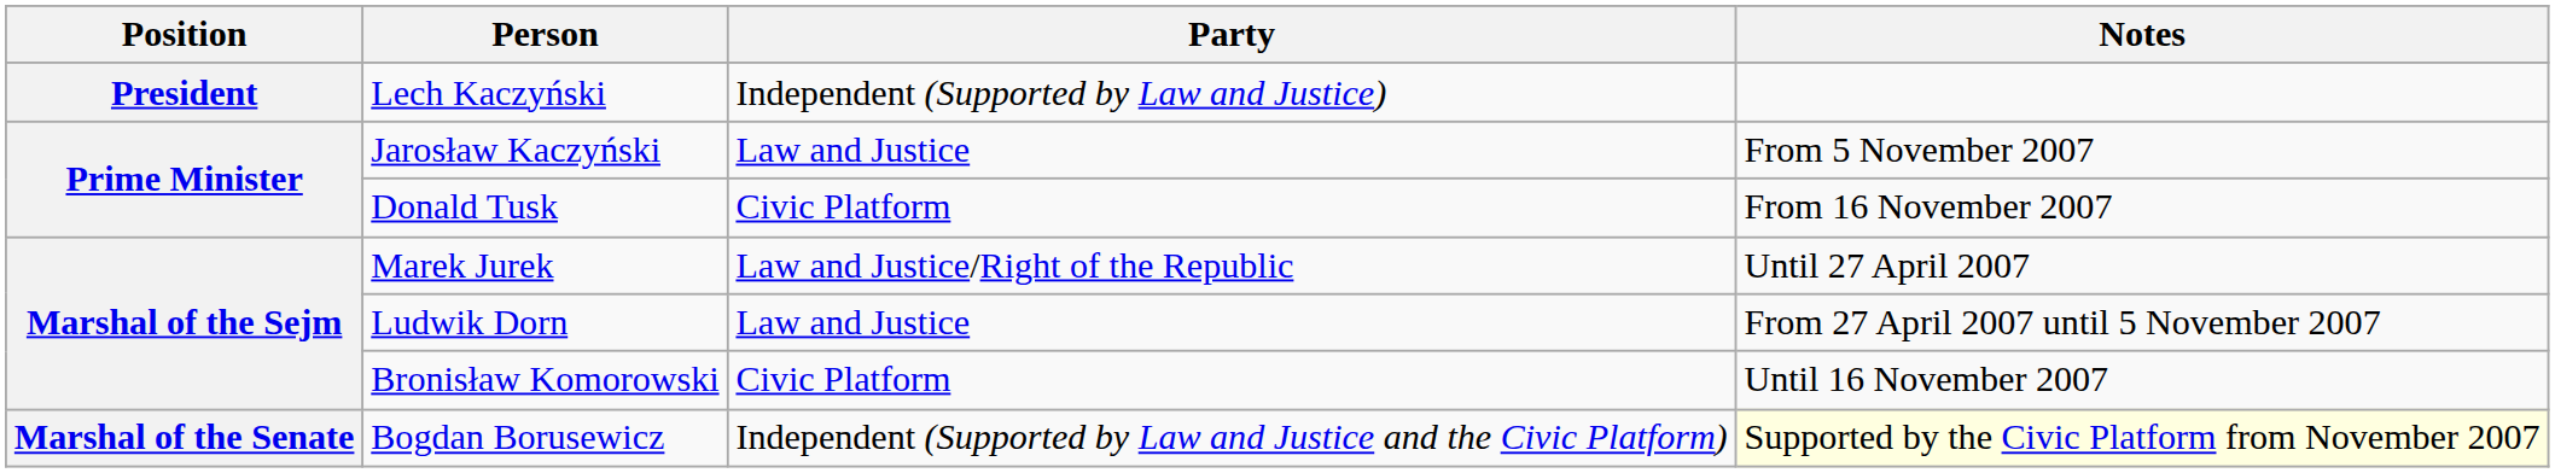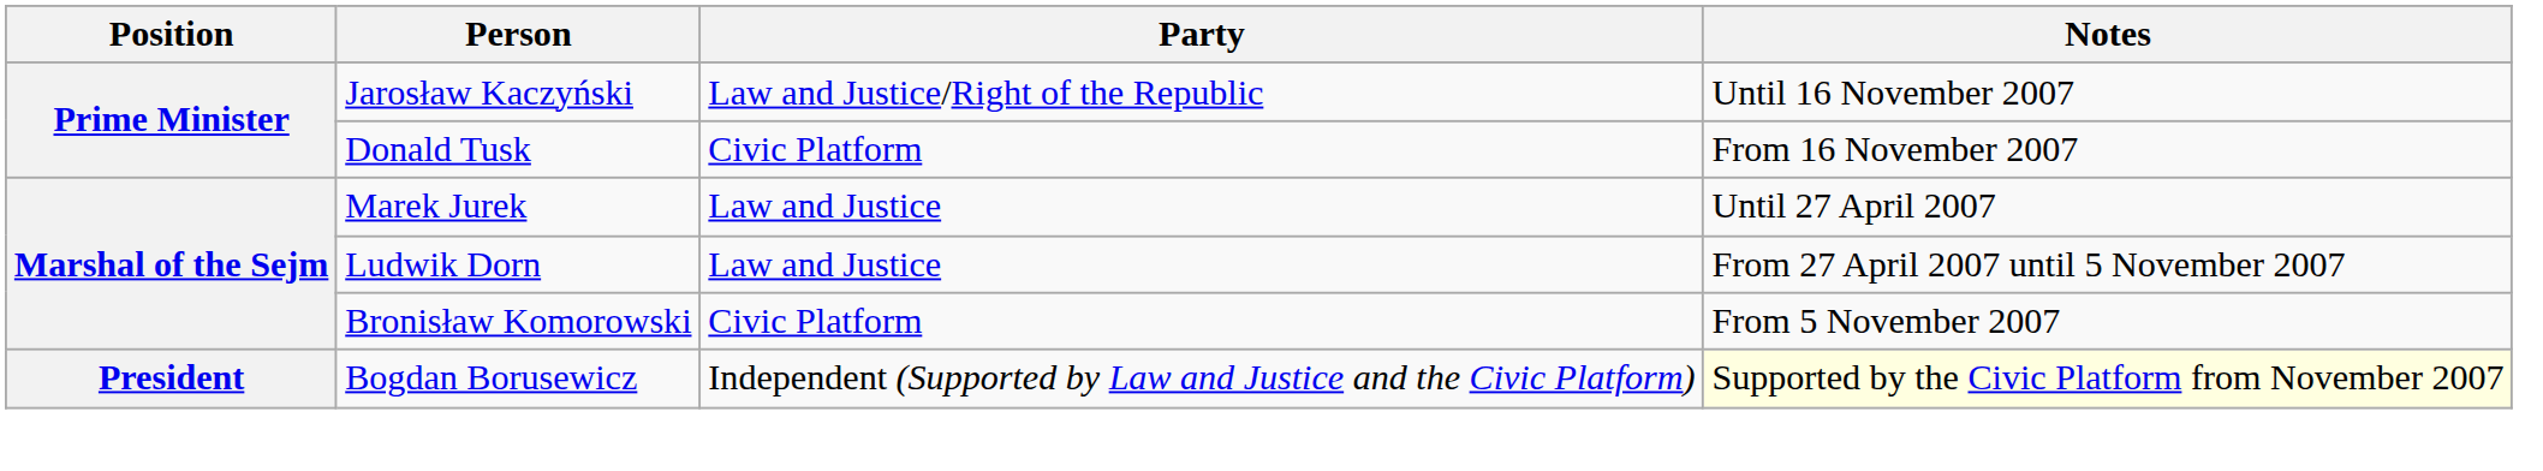 <table class="wikitable">
 <tr>
 <th>Position</th>
 <th>Person</th>
 <th>Party</th>
 <th>Notes</th>
 </tr>
 <tr>
-<th><a href='#'>President</a></th>
-<td><a href='#'>Lech Kaczyński</a></td>
-<td>Independent <em>(Supported by <a href='#'>Law and Justice</a>)</em></td>
-<td></td>
-</tr>
-<tr>
 <th rowspan=2><a href='#'>Prime Minister</a></th>
 <td><a href='#'>Jarosław Kaczyński</a></td>
-<td><a href='#'>Law and Justice</a></td>
-<td>From 5 November 2007</td>
+<td><a href='#'>Law and Justice</a>/<a href='#'>Right of the Republic</a></td>
+<td>Until 16 November 2007</td>
 </tr>
 <tr>
 <td><a href='#'>Donald Tusk</a></td>
 <td><a href='#'>Civic Platform</a></td>
 <td>From 16 November 2007</td>
 </tr>
 <tr>
 <th rowspan=3><a href='#'>Marshal of the Sejm</a></th>
 <td><a href='#'>Marek Jurek</a></td>
-<td><a href='#'>Law and Justice</a>/<a href='#'>Right of the Republic</a></td>
+<td><a href='#'>Law and Justice</a></td>
 <td>Until 27 April 2007</td>
 </tr>
 <tr>
 <td><a href='#'>Ludwik Dorn</a></td>
 <td><a href='#'>Law and Justice</a></td>
 <td>From 27 April 2007 until 5 November 2007</td>
 </tr>
 <tr>
 <td><a href='#'>Bronisław Komorowski</a></td>
 <td><a href='#'>Civic Platform</a></td>
-<td>Until 16 November 2007</td>
+<td>From 5 November 2007</td>
 </tr>
 <tr>
-<th><a href='#'>Marshal of the Senate</a></th>
+<th><a href='#'>President</a></th>
 <td><a href='#'>Bogdan Borusewicz</a></td>
 <td>Independent <em>(Supported by <a href='#'>Law and Justice</a> and the <a href='#'>Civic Platform</a>)</em></td>
 <td style="background: lightyellow;">Supported by the <a href='#'>Civic Platform</a> from November 2007</td>
 </tr>
 </table>
